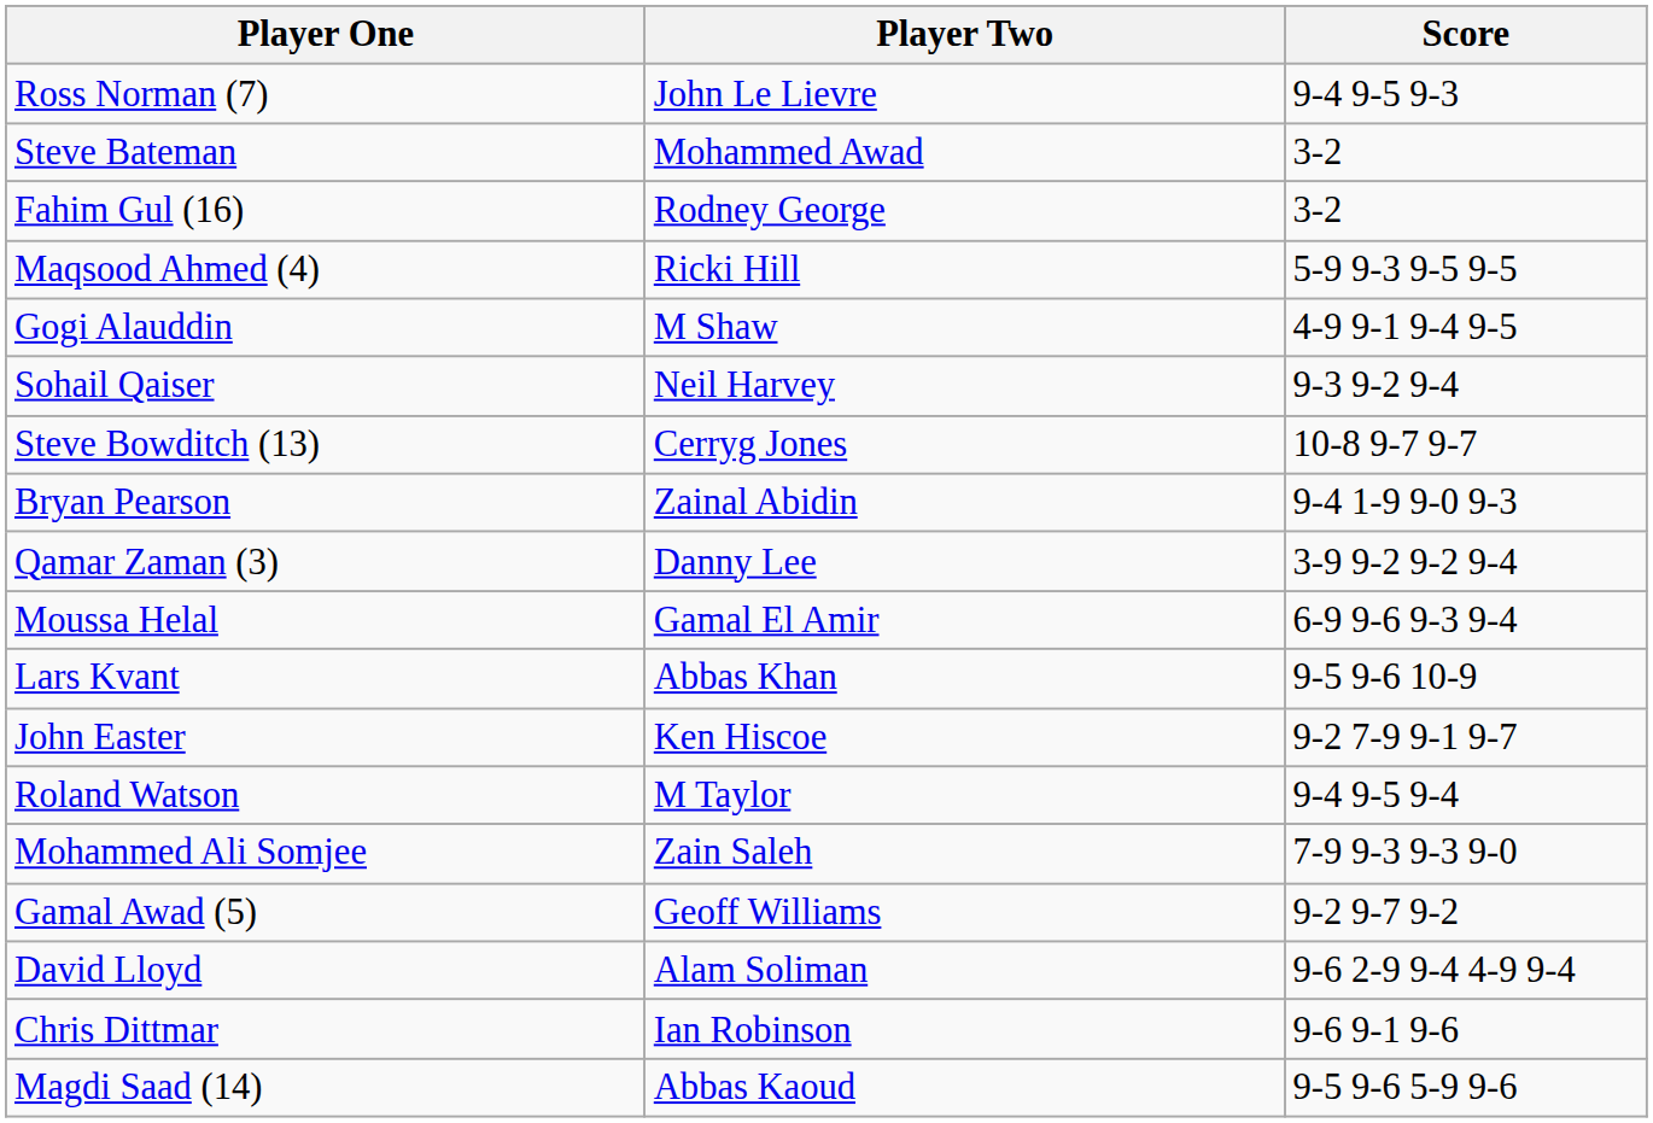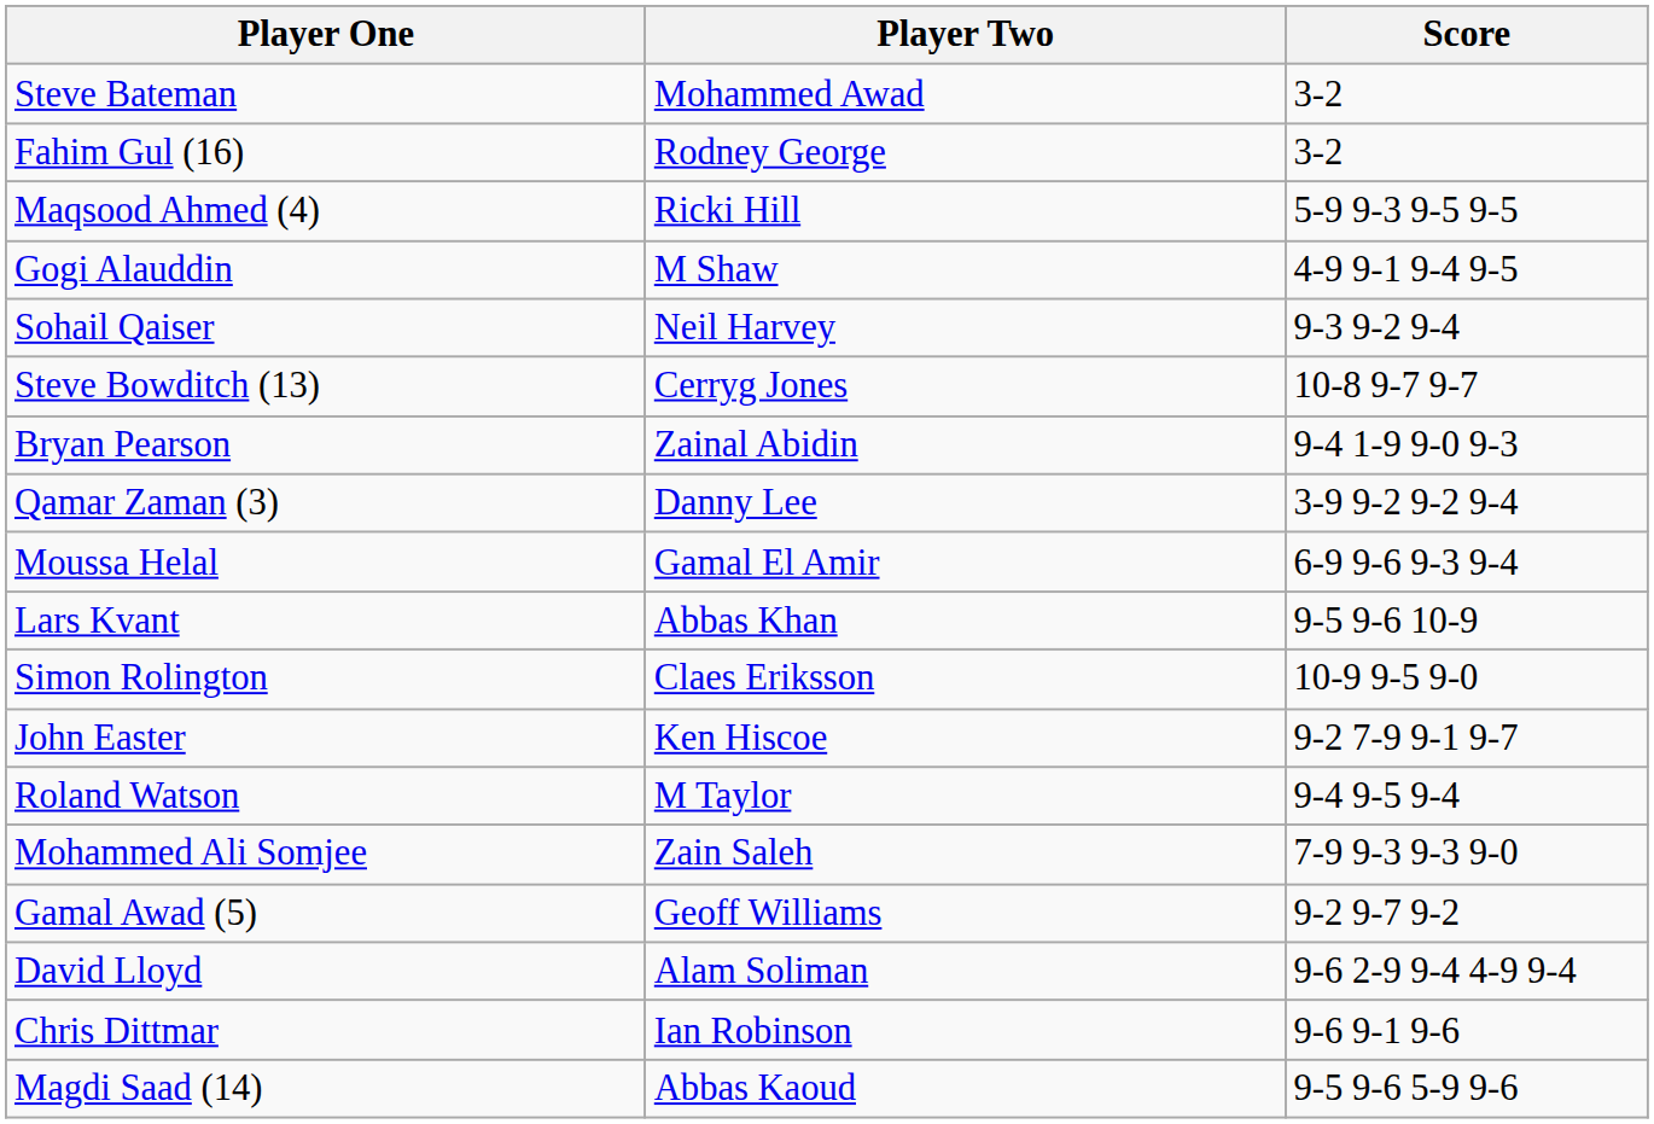 <table class="wikitable">
 <tr>
 <th width=270>Player One</th>
 <th width=270>Player Two</th>
 <th width=150>Score</th>
-</tr>
-<tr>
-<td> <a href='#'>Ross Norman</a> (7)</td>
-<td> <a href='#'>John Le Lievre</a></td>
-<td>9-4 9-5 9-3</td>
 </tr>
 <tr>
 <td> <a href='#'>Steve Bateman</a></td>
 <td> <a href='#'>Mohammed Awad</a></td>
 <td>3-2</td>
 </tr>
 <tr>
 <td> <a href='#'>Fahim Gul</a> (16)</td>
 <td> <a href='#'>Rodney George</a></td>
 <td>3-2</td>
 </tr>
 <tr>
 <td> <a href='#'>Maqsood Ahmed</a> (4)</td>
 <td> <a href='#'>Ricki Hill</a></td>
 <td>5-9 9-3 9-5 9-5</td>
 </tr>
 <tr>
 <td> <a href='#'>Gogi Alauddin</a></td>
 <td> <a href='#'>M Shaw</a></td>
 <td>4-9 9-1 9-4 9-5</td>
 </tr>
 <tr>
 <td> <a href='#'>Sohail Qaiser</a></td>
 <td> <a href='#'>Neil Harvey</a></td>
 <td>9-3 9-2 9-4</td>
 </tr>
 <tr>
 <td> <a href='#'>Steve Bowditch</a> (13)</td>
 <td> <a href='#'>Cerryg Jones</a></td>
 <td>10-8 9-7 9-7</td>
 </tr>
 <tr>
 <td> <a href='#'>Bryan Pearson</a></td>
 <td> <a href='#'>Zainal Abidin</a></td>
 <td>9-4 1-9 9-0 9-3</td>
 </tr>
 <tr>
 <td> <a href='#'>Qamar Zaman</a> (3)</td>
 <td> <a href='#'>Danny Lee</a></td>
 <td>3-9 9-2 9-2 9-4</td>
 </tr>
 <tr>
 <td> <a href='#'>Moussa Helal</a></td>
 <td> <a href='#'>Gamal El Amir</a></td>
 <td>6-9 9-6 9-3 9-4</td>
 </tr>
 <tr>
 <td> <a href='#'>Lars Kvant</a></td>
 <td> <a href='#'>Abbas Khan</a></td>
 <td>9-5 9-6 10-9</td>
 </tr>
 <tr>
+<td> <a href='#'>Simon Rolington</a></td>
+<td> <a href='#'>Claes Eriksson</a></td>
+<td>10-9 9-5 9-0</td>
+</tr>
+<tr>
 <td> <a href='#'>John Easter</a></td>
 <td> <a href='#'>Ken Hiscoe</a></td>
 <td>9-2 7-9 9-1 9-7</td>
 </tr>
 <tr>
 <td> <a href='#'>Roland Watson</a></td>
 <td> <a href='#'>M Taylor</a></td>
 <td>9-4 9-5 9-4</td>
 </tr>
 <tr>
 <td> <a href='#'>Mohammed Ali Somjee</a></td>
 <td> <a href='#'>Zain Saleh</a></td>
 <td>7-9 9-3 9-3 9-0</td>
 </tr>
 <tr>
 <td> <a href='#'>Gamal Awad</a> (5)</td>
 <td> <a href='#'>Geoff Williams</a></td>
 <td>9-2 9-7 9-2</td>
 </tr>
 <tr>
 <td> <a href='#'>David Lloyd</a></td>
 <td> <a href='#'>Alam Soliman</a></td>
 <td>9-6 2-9 9-4 4-9 9-4</td>
 </tr>
 <tr>
 <td> <a href='#'>Chris Dittmar</a></td>
 <td> <a href='#'>Ian Robinson</a></td>
 <td>9-6 9-1 9-6</td>
 </tr>
 <tr>
 <td> <a href='#'>Magdi Saad</a> (14)</td>
 <td> <a href='#'>Abbas Kaoud</a></td>
 <td>9-5 9-6 5-9 9-6</td>
 </tr>
 </table>
